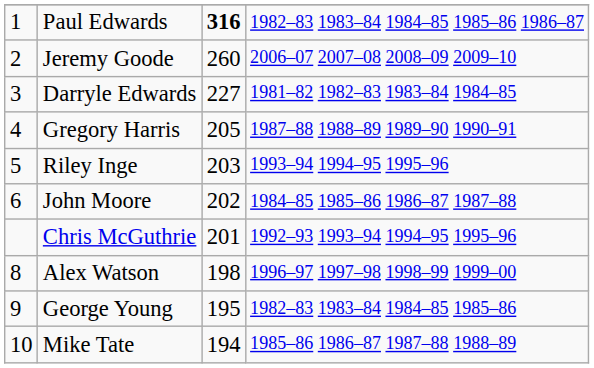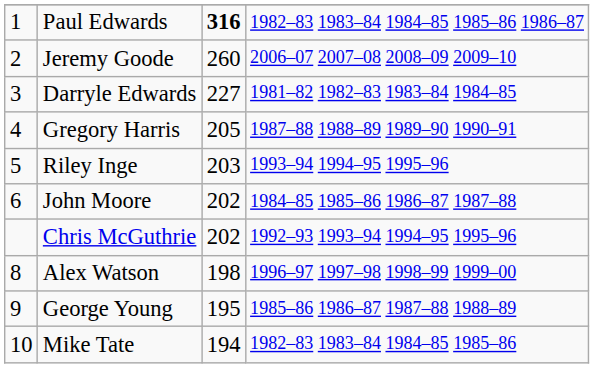 <table class="wikitable">
 <tr>
 </tr>
 <tr>
 <td>1</td>
 <td>Paul Edwards</td>
 <td><strong>316</strong></td>
 <td style="font-size:80%;"><a href='#'>1982–83</a> <a href='#'>1983–84</a> <a href='#'>1984–85</a> <a href='#'>1985–86</a> <a href='#'>1986–87</a></td>
 </tr>
 <tr>
 <td>2</td>
 <td>Jeremy Goode</td>
 <td>260</td>
 <td style="font-size:80%;"><a href='#'>2006–07</a> <a href='#'>2007–08</a> <a href='#'>2008–09</a> <a href='#'>2009–10</a></td>
 </tr>
 <tr>
 <td>3</td>
 <td>Darryle Edwards</td>
 <td>227</td>
 <td style="font-size:80%;"><a href='#'>1981–82</a> <a href='#'>1982–83</a> <a href='#'>1983–84</a> <a href='#'>1984–85</a></td>
 </tr>
 <tr>
 <td>4</td>
 <td>Gregory Harris</td>
 <td>205</td>
 <td style="font-size:80%;"><a href='#'>1987–88</a> <a href='#'>1988–89</a> <a href='#'>1989–90</a> <a href='#'>1990–91</a></td>
 </tr>
 <tr>
 <td>5</td>
 <td>Riley Inge</td>
 <td>203</td>
 <td style="font-size:80%;"><a href='#'>1993–94</a> <a href='#'>1994–95</a> <a href='#'>1995–96</a></td>
 </tr>
 <tr>
 <td>6</td>
 <td>John Moore</td>
 <td>202</td>
 <td style="font-size:80%;"><a href='#'>1984–85</a> <a href='#'>1985–86</a> <a href='#'>1986–87</a> <a href='#'>1987–88</a></td>
 </tr>
 <tr>
 <td></td>
 <td><a href='#'>Chris McGuthrie</a></td>
-<td>201</td>
+<td>202</td>
 <td style="font-size:80%;"><a href='#'>1992–93</a> <a href='#'>1993–94</a> <a href='#'>1994–95</a> <a href='#'>1995–96</a></td>
 </tr>
 <tr>
 <td>8</td>
 <td>Alex Watson</td>
 <td>198</td>
 <td style="font-size:80%;"><a href='#'>1996–97</a> <a href='#'>1997–98</a> <a href='#'>1998–99</a> <a href='#'>1999–00</a></td>
 </tr>
 <tr>
 <td>9</td>
 <td>George Young</td>
 <td>195</td>
-<td style="font-size:80%;"><a href='#'>1982–83</a> <a href='#'>1983–84</a> <a href='#'>1984–85</a> <a href='#'>1985–86</a></td>
+<td style="font-size:80%;"><a href='#'>1985–86</a> <a href='#'>1986–87</a> <a href='#'>1987–88</a> <a href='#'>1988–89</a></td>
 </tr>
 <tr>
 <td>10</td>
 <td>Mike Tate</td>
 <td>194</td>
-<td style="font-size:80%;"><a href='#'>1985–86</a> <a href='#'>1986–87</a> <a href='#'>1987–88</a> <a href='#'>1988–89</a></td>
+<td style="font-size:80%;"><a href='#'>1982–83</a> <a href='#'>1983–84</a> <a href='#'>1984–85</a> <a href='#'>1985–86</a></td>
 </tr>
 </table>
